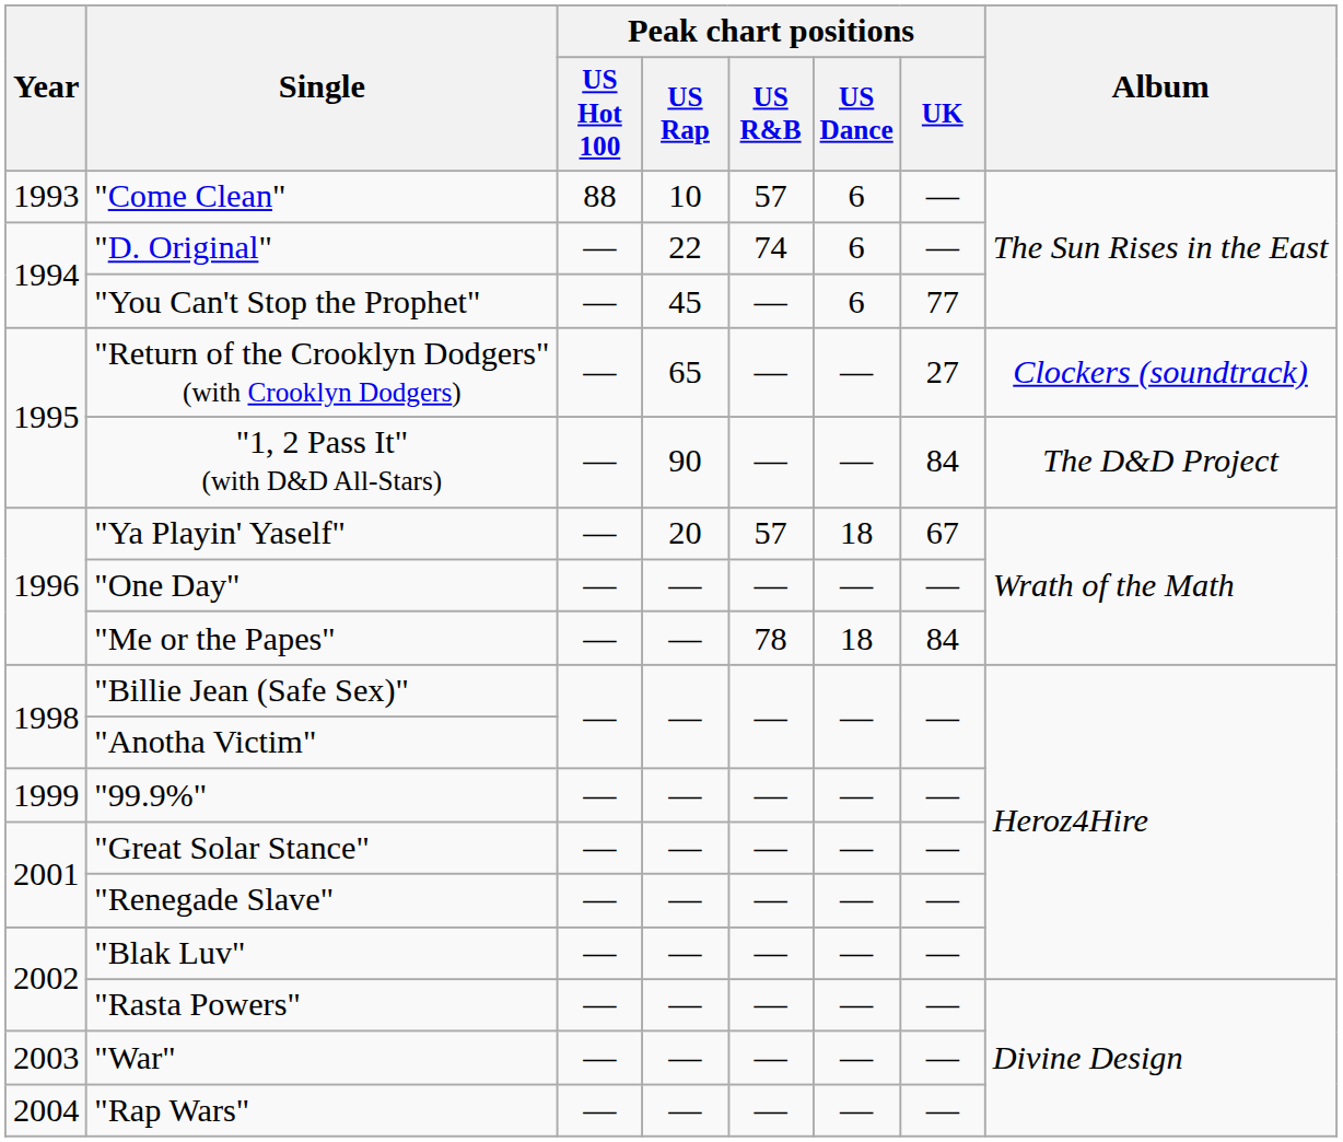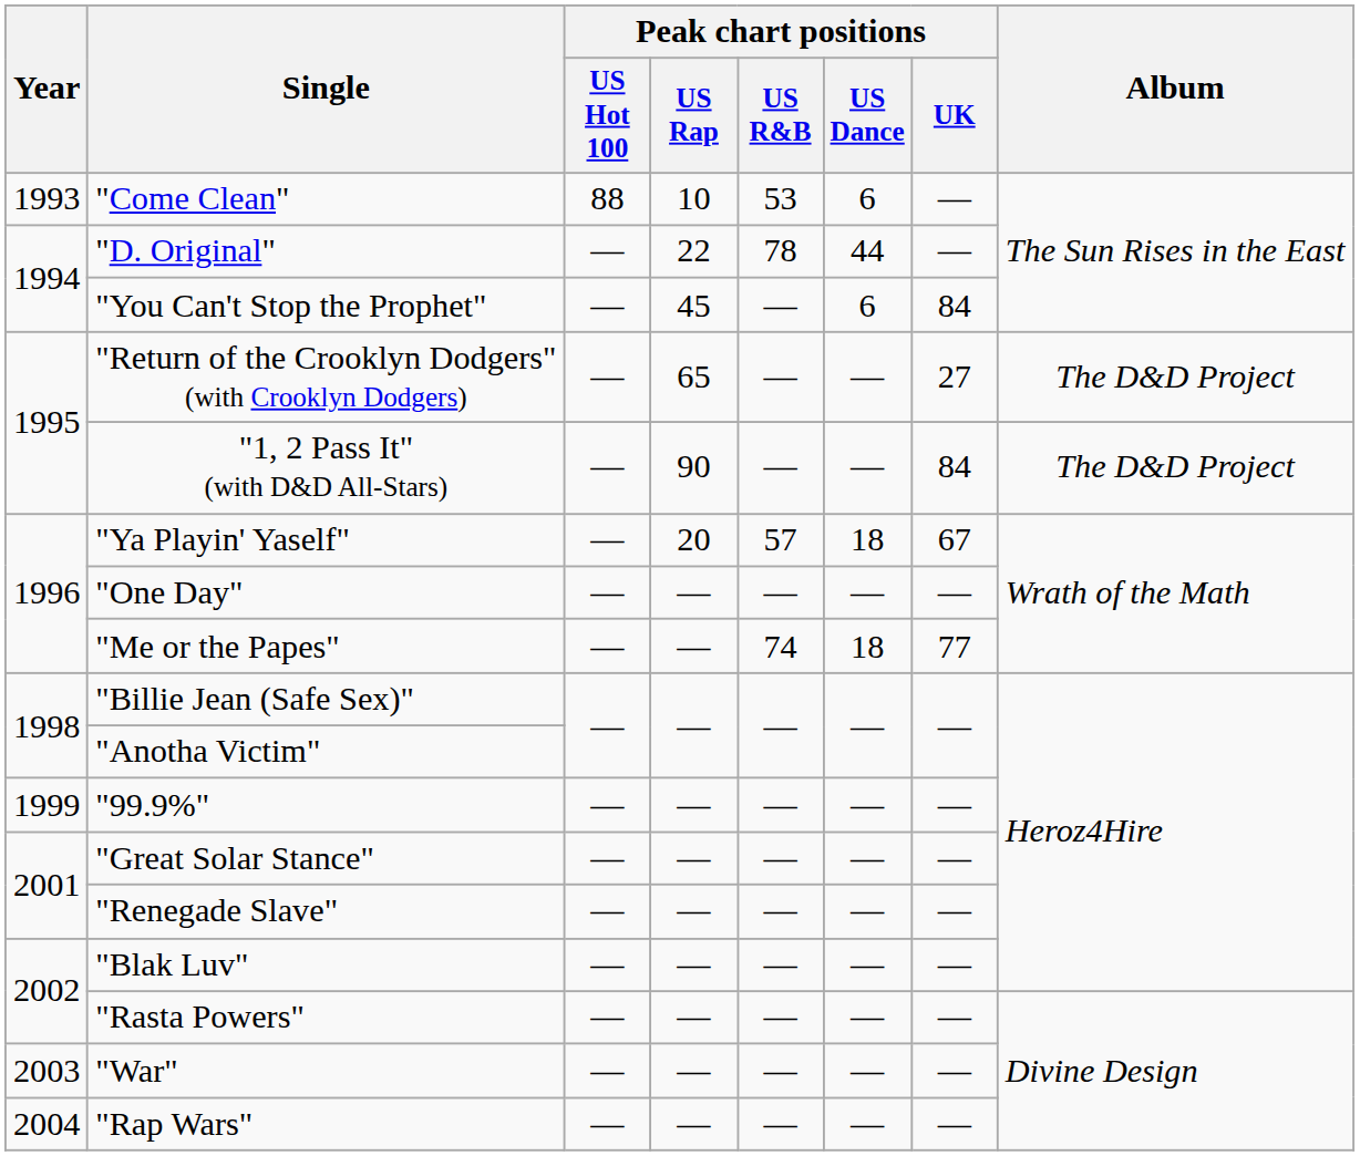 <table class="wikitable" style="text-align:center;">
 <tr>
 <th rowspan=2>Year</th>
 <th rowspan=2>Single</th>
 <th colspan=5>Peak chart positions</th>
 <th rowspan=2>Album</th>
 </tr>
 <tr style="font-size:smaller;">
 <th width=35><a href='#'>US<br>Hot 100</a></th>
 <th width=35><a href='#'>US<br>Rap</a></th>
 <th width=35><a href='#'>US<br>R&B</a></th>
 <th width=35><a href='#'>US<br>Dance</a></th>
 <th width=35><a href='#'>UK</a></th>
 </tr>
 <tr>
 <td>1993</td>
 <td align=left>"<a href='#'>Come Clean</a>"</td>
 <td>88</td>
 <td>10</td>
-<td>57</td>
+<td>53</td>
 <td>6</td>
 <td>—</td>
 <td align=left rowspan=3><em>The Sun Rises in the East</em></td>
 </tr>
 <tr>
 <td rowspan=2>1994</td>
 <td align=left>"<a href='#'>D. Original</a>"</td>
 <td>—</td>
 <td>22</td>
-<td>74</td>
-<td>6</td>
+<td>78</td>
+<td>44</td>
 <td>—</td>
 </tr>
 <tr>
 <td align=left>"You Can't Stop the Prophet"</td>
 <td>—</td>
 <td>45</td>
 <td>—</td>
 <td>6</td>
-<td>77</td>
+<td>84</td>
 </tr>
 <tr>
 <td rowspan="2">1995</td>
 <td>"Return of the Crooklyn Dodgers"<br><small>(with <a href='#'>Crooklyn Dodgers</a>)</small></td>
 <td>—</td>
 <td>65</td>
 <td>—</td>
 <td>—</td>
 <td>27</td>
-<td><a href='#'><em>Clockers (soundtrack)</em></a></td>
+<td><em>The D&D Project</em></td>
 </tr>
 <tr>
 <td>"1, 2 Pass It"<br><small>(with D&D All-Stars)</small></td>
 <td>—</td>
 <td>90</td>
 <td>—</td>
 <td>—</td>
 <td>84</td>
 <td><em>The D&D Project</em></td>
 </tr>
 <tr>
 <td rowspan=3>1996</td>
 <td align=left>"Ya Playin' Yaself"</td>
 <td>—</td>
 <td>20</td>
 <td>57</td>
 <td>18</td>
 <td>67</td>
 <td align=left rowspan=3><em>Wrath of the Math</em></td>
 </tr>
 <tr>
 <td align=left>"One Day"</td>
 <td>—</td>
 <td>—</td>
 <td>—</td>
 <td>—</td>
 <td>—</td>
 </tr>
 <tr>
 <td align=left>"Me or the Papes"</td>
 <td>—</td>
 <td>—</td>
-<td>78</td>
+<td>74</td>
 <td>18</td>
-<td>84</td>
+<td>77</td>
 </tr>
 <tr>
 <td rowspan=2>1998</td>
 <td align=left>"Billie Jean (Safe Sex)"</td>
 <td rowspan=2>—</td>
 <td rowspan=2>—</td>
 <td rowspan=2>—</td>
 <td rowspan=2>—</td>
 <td rowspan=2>—</td>
 <td align=left rowspan=6><em>Heroz4Hire</em></td>
 </tr>
 <tr>
 <td align=left>"Anotha Victim"</td>
 </tr>
 <tr>
 <td>1999</td>
 <td align=left>"99.9%"</td>
 <td>—</td>
 <td>—</td>
 <td>—</td>
 <td>—</td>
 <td>—</td>
 </tr>
 <tr>
 <td rowspan=2>2001</td>
 <td align=left>"Great Solar Stance"</td>
 <td>—</td>
 <td>—</td>
 <td>—</td>
 <td>—</td>
 <td>—</td>
 </tr>
 <tr>
 <td align=left>"Renegade Slave"</td>
 <td>—</td>
 <td>—</td>
 <td>—</td>
 <td>—</td>
 <td>—</td>
 </tr>
 <tr>
 <td rowspan=2>2002</td>
 <td align=left>"Blak Luv"</td>
 <td>—</td>
 <td>—</td>
 <td>—</td>
 <td>—</td>
 <td>—</td>
 </tr>
 <tr>
 <td align=left>"Rasta Powers"</td>
 <td>—</td>
 <td>—</td>
 <td>—</td>
 <td>—</td>
 <td>—</td>
 <td rowspan=3 align=left><em>Divine Design</em></td>
 </tr>
 <tr>
 <td>2003</td>
 <td align=left>"War"</td>
 <td>—</td>
 <td>—</td>
 <td>—</td>
 <td>—</td>
 <td>—</td>
 </tr>
 <tr>
 <td>2004</td>
 <td align=left>"Rap Wars"</td>
 <td>—</td>
 <td>—</td>
 <td>—</td>
 <td>—</td>
 <td>—</td>
 </tr>
 </table>
